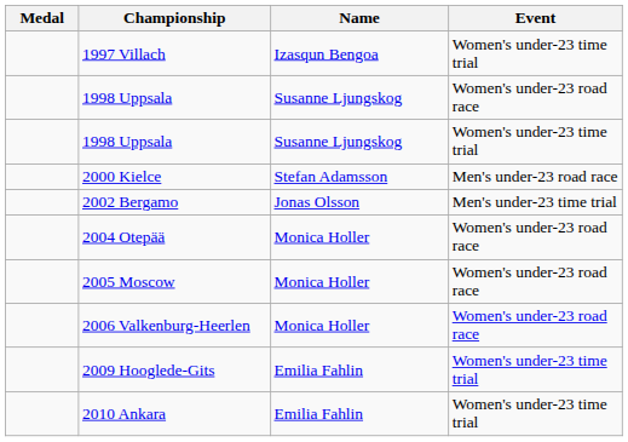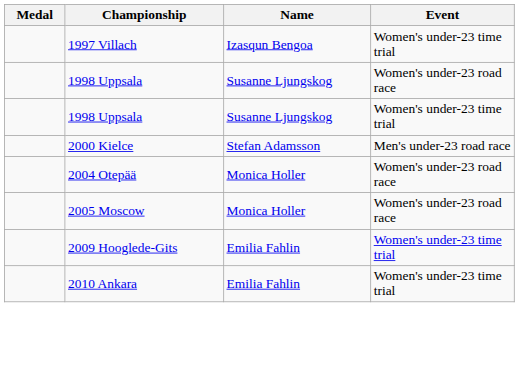 <table class="wikitable sortable">
 <tr>
 <th style="width:5em">Medal</th>
 <th style="width:15em">Championship</th>
 <th style="width:15em">Name</th>
 <th style="width:15em">Event</th>
 </tr>
 <tr>
 <td></td>
 <td> <a href='#'>1997 Villach</a></td>
 <td><a href='#'>Izasqun Bengoa</a></td>
 <td>Women's under-23 time trial</td>
 </tr>
 <tr>
 <td></td>
 <td> <a href='#'>1998 Uppsala</a></td>
 <td><a href='#'>Susanne Ljungskog</a></td>
 <td>Women's under-23 road race</td>
 </tr>
 <tr>
 <td></td>
 <td> <a href='#'>1998 Uppsala</a></td>
 <td><a href='#'>Susanne Ljungskog</a></td>
 <td>Women's under-23 time trial</td>
 </tr>
 <tr>
 <td></td>
 <td> <a href='#'>2000 Kielce</a></td>
 <td><a href='#'>Stefan Adamsson</a></td>
 <td>Men's under-23 road race</td>
 </tr>
 <tr>
 <td></td>
-<td> <a href='#'>2002 Bergamo</a></td>
-<td><a href='#'>Jonas Olsson</a></td>
-<td>Men's under-23 time trial</td>
-</tr>
-<tr>
-<td></td>
 <td> <a href='#'>2004 Otepää</a></td>
 <td><a href='#'>Monica Holler</a></td>
 <td>Women's under-23 road race</td>
 </tr>
 <tr>
 <td></td>
 <td> <a href='#'>2005 Moscow</a></td>
 <td><a href='#'>Monica Holler</a></td>
 <td>Women's under-23 road race</td>
-</tr>
-<tr>
-<td></td>
-<td> <a href='#'>2006 Valkenburg-Heerlen</a></td>
-<td><a href='#'>Monica Holler</a></td>
-<td><a href='#'>Women's under-23 road race</a></td>
 </tr>
 <tr>
 <td></td>
 <td> <a href='#'>2009 Hooglede-Gits</a></td>
 <td><a href='#'>Emilia Fahlin</a></td>
 <td><a href='#'>Women's under-23 time trial</a></td>
 </tr>
 <tr>
 <td></td>
 <td> <a href='#'>2010 Ankara</a></td>
 <td><a href='#'>Emilia Fahlin</a></td>
 <td>Women's under-23 time trial</td>
 </tr>
 </table>
